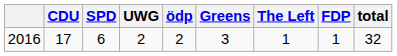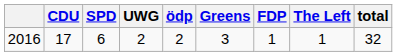 <table class="wikitable">
 <tr>
 <th></th>
 <th><a href='#'>CDU</a></th>
 <th><a href='#'>SPD</a></th>
 <th>UWG</th>
 <th><a href='#'>ödp</a></th>
 <th><a href='#'>Greens</a></th>
+<th><a href='#'>FDP</a></th>
 <th><a href='#'>The Left</a></th>
-<th><a href='#'>FDP</a></th>
 <th><strong>total</strong></th>
 </tr>
 <tr align="center">
 <td>2016</td>
 <td>17</td>
 <td>6</td>
 <td>2</td>
 <td>2</td>
 <td>3</td>
 <td>1</td>
 <td>1</td>
 <td>32</td>
 </tr>
 </table>
